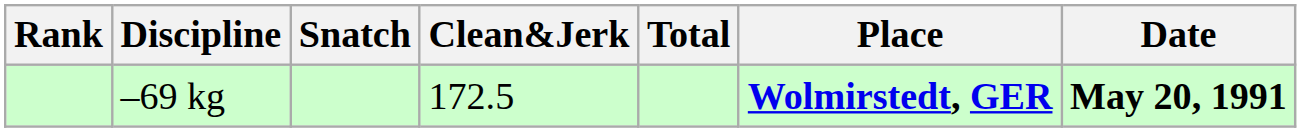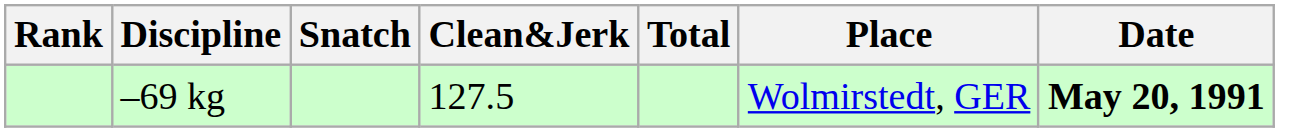 <table class="wikitable">
 <tr>
 <th>Rank</th>
 <th>Discipline</th>
 <th>Snatch</th>
 <th>Clean&Jerk</th>
 <th>Total</th>
 <th>Place</th>
 <th>Date</th>
 </tr>
 <tr bgcolor=#CCFFCC>
 <td></td>
 <td>–69 kg</td>
 <td></td>
-<td>172.5</td>
+<td>127.5</td>
 <td></td>
-<td><strong><a href='#'>Wolmirstedt</a>, <a href='#'>GER</a></strong></td>
+<td><a href='#'>Wolmirstedt</a>, <a href='#'>GER</a></td>
 <td><strong>May 20, 1991</strong></td>
 </tr>
 </table>
